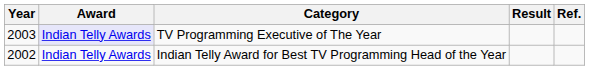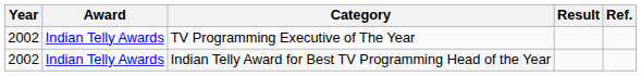 <table class="wikitable sortable">
 <tr>
 <th>Year</th>
 <th>Award</th>
 <th>Category</th>
 <th>Result</th>
 <th>Ref.</th>
 </tr>
 <tr>
-<td>2003</td>
-<td style="background: lavender;"><a href='#'>Indian Telly Awards</a></td>
+<td>2002</td>
+<td><a href='#'>Indian Telly Awards</a></td>
 <td>TV Programming Executive of The Year</td>
 <td></td>
 <td></td>
 </tr>
 <tr>
 <td>2002</td>
 <td><a href='#'>Indian Telly Awards</a></td>
 <td>Indian Telly Award for Best TV Programming Head of the Year</td>
 <td></td>
 <td></td>
 </tr>
 </table>
